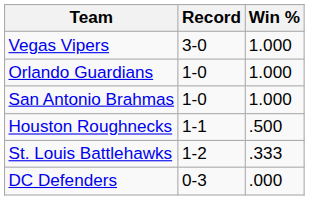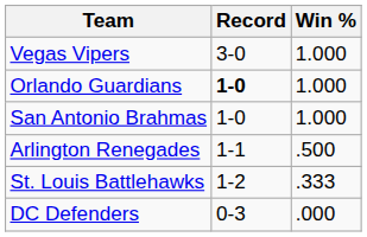 <table class="wikitable">
 <tr>
 <th>Team</th>
 <th>Record</th>
 <th>Win %</th>
 </tr>
 <tr>
 <td><a href='#'>Vegas Vipers</a></td>
 <td>3-0</td>
 <td>1.000</td>
 </tr>
 <tr>
 <td><a href='#'>Orlando Guardians</a></td>
-<td>1-0</td>
+<td><strong>1-0</strong></td>
 <td>1.000</td>
 </tr>
 <tr>
 <td><a href='#'>San Antonio Brahmas</a></td>
 <td>1-0</td>
 <td>1.000</td>
 </tr>
 <tr>
-<td><a href='#'>Houston Roughnecks</a></td>
+<td><a href='#'>Arlington Renegades</a></td>
 <td>1-1</td>
 <td>.500</td>
 </tr>
 <tr>
 <td><a href='#'>St. Louis Battlehawks</a></td>
 <td>1-2</td>
 <td>.333</td>
 </tr>
 <tr>
 <td><a href='#'>DC Defenders</a></td>
 <td>0-3</td>
 <td>.000</td>
 </tr>
 </table>
